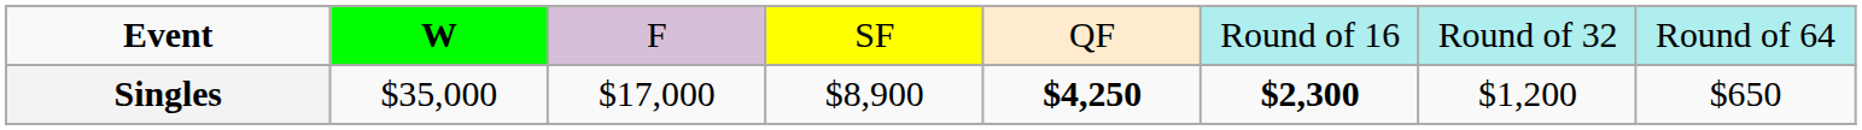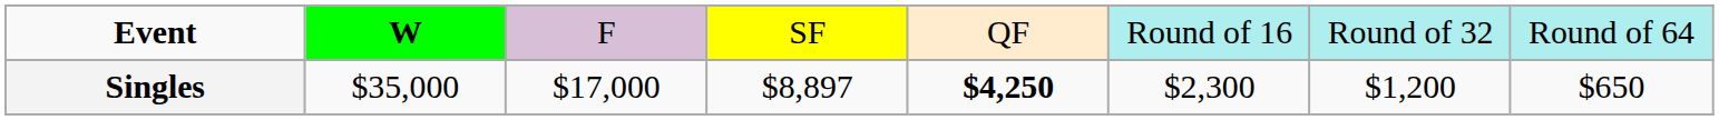 <table class=wikitable style=font-size:95%;text-align:center>
 <tr>
 <td style="width:130px"><strong>Event</strong></td>
 <td style="width:85px; background:lime"><strong>W</strong></td>
 <td style="width:85px; background:thistle">F</td>
 <td style="width:85px; background:#ffff00">SF</td>
 <td style="width:85px; background:#ffebcd">QF</td>
 <td style="width:85px; background:#afeeee">Round of 16</td>
 <td style="width:85px; background:#afeeee">Round of 32</td>
 <td style="width:85px; background:#afeeee">Round of 64</td>
 </tr>
 <tr>
 <th style=background:#f3f3f3>Singles </th>
 <td>$35,000</td>
 <td>$17,000</td>
-<td>$8,900</td>
+<td>$8,897</td>
 <td><strong>$4,250</strong></td>
-<td><strong>$2,300</strong></td>
+<td>$2,300</td>
 <td>$1,200</td>
 <td>$650</td>
 </tr>
 </table>
